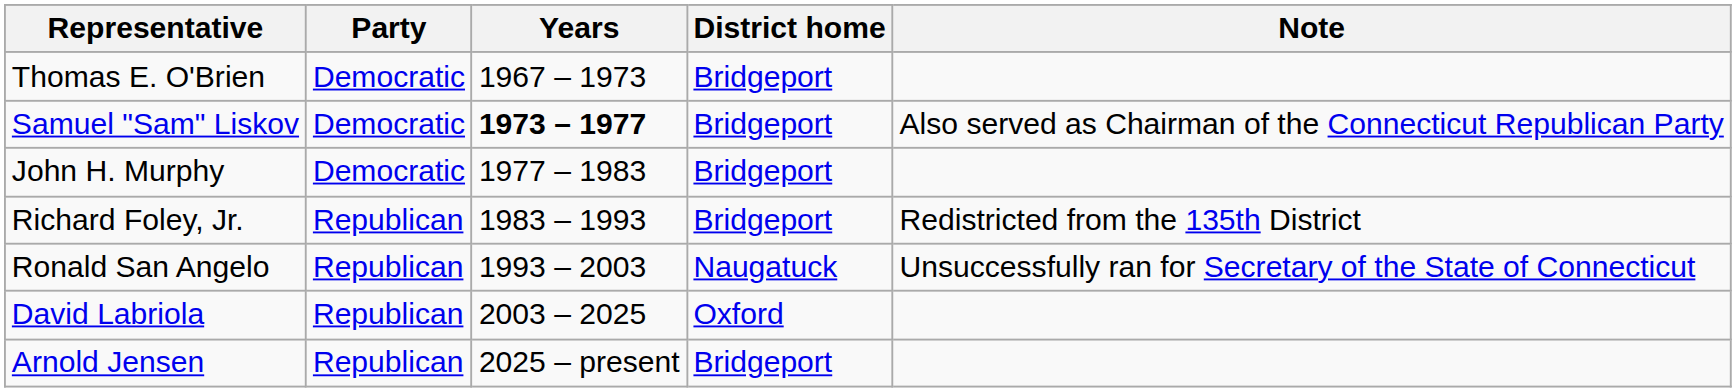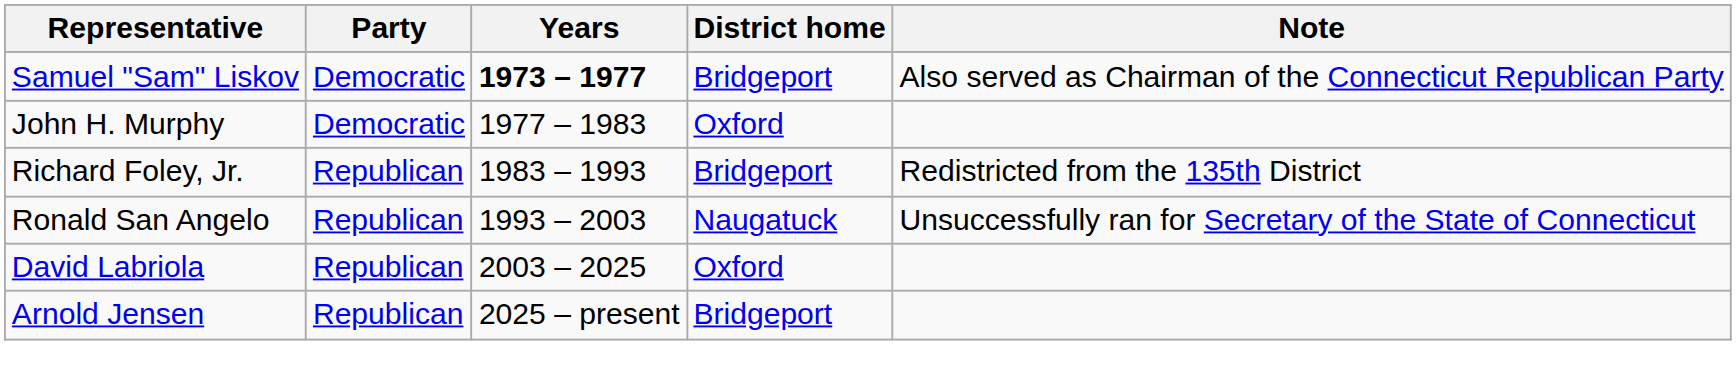 <table class=wikitable>
 <tr valign=bottom>
 <th>Representative</th>
 <th>Party</th>
 <th>Years</th>
 <th>District home</th>
 <th>Note</th>
-</tr>
-<tr>
-<td>Thomas E. O'Brien</td>
-<td><a href='#'>Democratic</a></td>
-<td>1967 – 1973</td>
-<td><a href='#'>Bridgeport</a></td>
-<td></td>
 </tr>
 <tr>
 <td><a href='#'>Samuel "Sam" Liskov</a></td>
 <td><a href='#'>Democratic</a></td>
 <td><strong>1973 – 1977</strong></td>
 <td><a href='#'>Bridgeport</a></td>
 <td>Also served as Chairman of the <a href='#'>Connecticut Republican Party</a></td>
 </tr>
 <tr>
 <td>John H. Murphy</td>
 <td><a href='#'>Democratic</a></td>
 <td>1977 – 1983</td>
-<td><a href='#'>Bridgeport</a></td>
+<td><a href='#'>Oxford</a></td>
 <td></td>
 </tr>
 <tr>
 <td>Richard Foley, Jr.</td>
 <td><a href='#'>Republican</a></td>
 <td>1983 – 1993</td>
 <td><a href='#'>Bridgeport</a></td>
 <td>Redistricted from the <a href='#'>135th</a> District</td>
 </tr>
 <tr>
 <td>Ronald San Angelo</td>
 <td><a href='#'>Republican</a></td>
 <td>1993 – 2003</td>
 <td><a href='#'>Naugatuck</a></td>
 <td>Unsuccessfully ran for <a href='#'>Secretary of the State of Connecticut</a></td>
 </tr>
 <tr>
 <td><a href='#'>David Labriola</a></td>
 <td><a href='#'>Republican</a></td>
 <td>2003 – 2025</td>
 <td><a href='#'>Oxford</a></td>
 <td></td>
 </tr>
 <tr>
 <td><a href='#'>Arnold Jensen</a></td>
 <td><a href='#'>Republican</a></td>
 <td>2025 – present</td>
 <td><a href='#'>Bridgeport</a></td>
 <td></td>
 </tr>
 </table>
